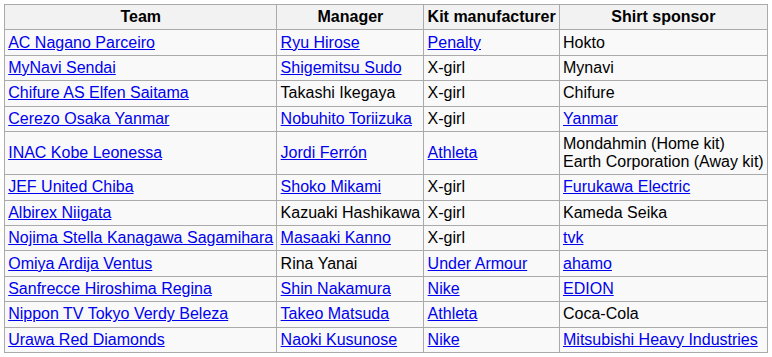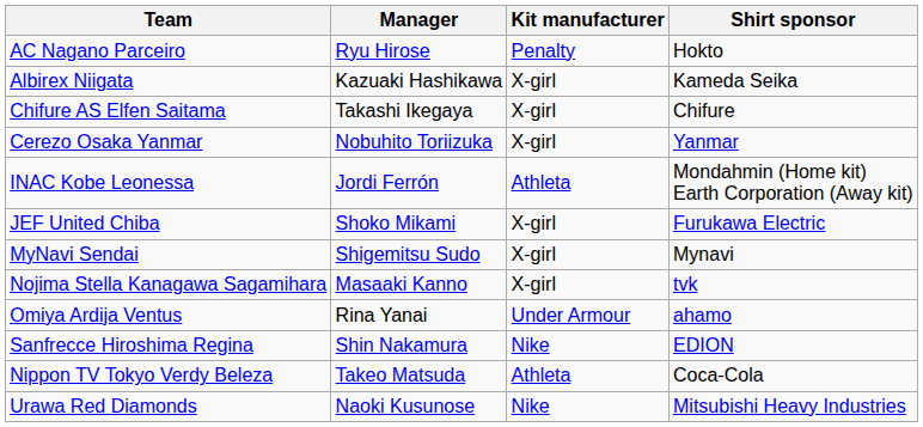 <table class="wikitable sortable" style="text-align: left;">
 <tr>
 <th>Team</th>
 <th>Manager<br></th>
 <th>Kit manufacturer</th>
 <th>Shirt sponsor</th>
 </tr>
 <tr>
 <td><a href='#'>AC Nagano Parceiro</a></td>
 <td> <a href='#'>Ryu Hirose</a><br></td>
 <td><a href='#'>Penalty</a></td>
 <td>Hokto</td>
 </tr>
 <tr>
-<td><a href='#'>MyNavi Sendai</a></td>
-<td> <a href='#'>Shigemitsu Sudo</a><br></td>
+<td><a href='#'>Albirex Niigata</a></td>
+<td> Kazuaki Hashikawa<br></td>
 <td>X-girl</td>
-<td>Mynavi</td>
+<td>Kameda Seika</td>
 </tr>
 <tr>
 <td><a href='#'>Chifure AS Elfen Saitama</a></td>
 <td> Takashi Ikegaya<br></td>
 <td>X-girl</td>
 <td>Chifure</td>
 </tr>
 <tr>
 <td><a href='#'>Cerezo Osaka Yanmar</a></td>
 <td> <a href='#'>Nobuhito Toriizuka</a><br></td>
 <td>X-girl</td>
 <td><a href='#'>Yanmar</a></td>
 </tr>
 <tr>
 <td><a href='#'>INAC Kobe Leonessa</a></td>
 <td> <a href='#'>Jordi Ferrón</a><br></td>
 <td><a href='#'>Athleta</a></td>
 <td>Mondahmin (Home kit)<br>Earth Corporation (Away kit)</td>
 </tr>
 <tr>
 <td><a href='#'>JEF United Chiba</a></td>
 <td> <a href='#'>Shoko Mikami</a><br></td>
 <td>X-girl</td>
 <td><a href='#'>Furukawa Electric</a></td>
 </tr>
 <tr>
-<td><a href='#'>Albirex Niigata</a></td>
-<td> Kazuaki Hashikawa<br></td>
+<td><a href='#'>MyNavi Sendai</a></td>
+<td> <a href='#'>Shigemitsu Sudo</a><br></td>
 <td>X-girl</td>
-<td>Kameda Seika</td>
+<td>Mynavi</td>
 </tr>
 <tr>
 <td><a href='#'>Nojima Stella Kanagawa Sagamihara</a></td>
 <td> <a href='#'>Masaaki Kanno</a><br></td>
 <td>X-girl</td>
 <td><a href='#'>tvk</a></td>
 </tr>
 <tr>
 <td><a href='#'>Omiya Ardija Ventus</a></td>
 <td> Rina Yanai<br></td>
 <td><a href='#'>Under Armour</a></td>
 <td><a href='#'>ahamo</a></td>
 </tr>
 <tr>
 <td><a href='#'>Sanfrecce Hiroshima Regina</a></td>
 <td> <a href='#'>Shin Nakamura</a><br></td>
 <td><a href='#'>Nike</a></td>
 <td><a href='#'>EDION</a></td>
 </tr>
 <tr>
 <td><a href='#'>Nippon TV Tokyo Verdy Beleza</a></td>
 <td> <a href='#'>Takeo Matsuda</a><br></td>
 <td><a href='#'>Athleta</a></td>
 <td>Coca-Cola</td>
 </tr>
 <tr>
 <td><a href='#'>Urawa Red Diamonds</a></td>
 <td> <a href='#'>Naoki Kusunose</a><br></td>
 <td><a href='#'>Nike</a></td>
 <td><a href='#'>Mitsubishi Heavy Industries</a></td>
 </tr>
 </table>
